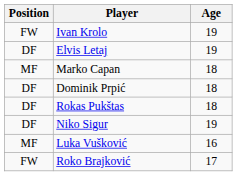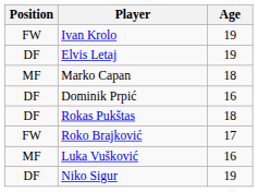 <table class="wikitable" style="text-align: center;">
 <tr>
 <th width=60>Position</th>
 <th width=180>Player</th>
 <th width=50>Age</th>
 </tr>
 <tr>
 <td>FW</td>
 <td style="text-align:left;"> <a href='#'>Ivan Krolo</a></td>
 <td>19</td>
 </tr>
 <tr>
 <td>DF</td>
 <td style="text-align:left;"> <a href='#'>Elvis Letaj</a></td>
 <td>19</td>
 </tr>
 <tr>
 <td>MF</td>
 <td style="text-align:left;"> Marko Capan</td>
 <td>18</td>
 </tr>
 <tr>
 <td>DF</td>
 <td style="text-align:left;"> Dominik Prpić</td>
-<td>18</td>
+<td>16</td>
 </tr>
 <tr>
 <td>DF</td>
 <td style="text-align:left;"> <a href='#'>Rokas Pukštas</a></td>
 <td>18</td>
 </tr>
 <tr>
-<td>DF</td>
-<td style="text-align:left;"> <a href='#'>Niko Sigur</a></td>
-<td>19</td>
+<td>FW</td>
+<td style="text-align:left;"> <a href='#'>Roko Brajković</a></td>
+<td>17</td>
 </tr>
 <tr>
 <td>MF</td>
 <td style="text-align:left;"> <a href='#'>Luka Vušković</a></td>
 <td>16</td>
 </tr>
 <tr>
-<td>FW</td>
-<td style="text-align:left;"> <a href='#'>Roko Brajković</a></td>
-<td>17</td>
+<td>DF</td>
+<td style="text-align:left;"> <a href='#'>Niko Sigur</a></td>
+<td>19</td>
 </tr>
 </table>
